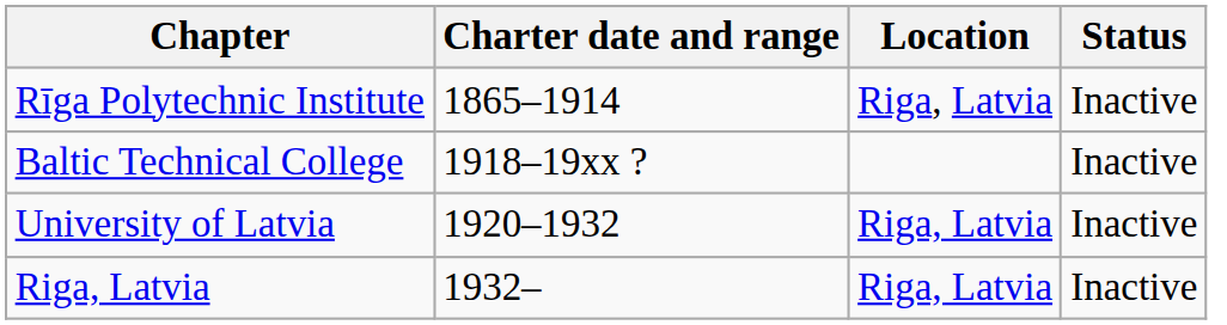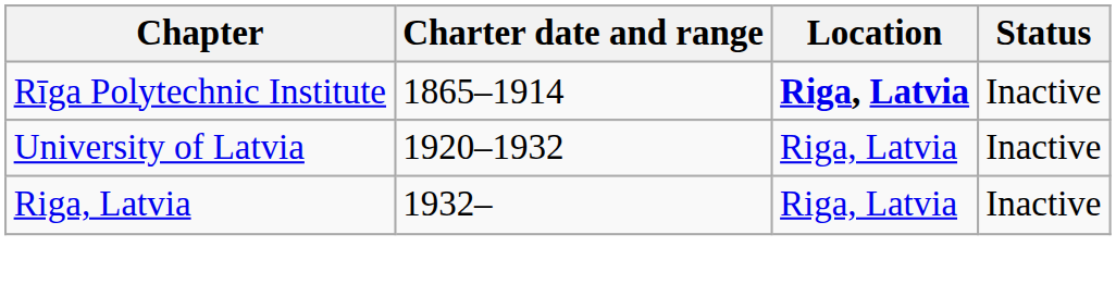 <table class="wikitable sortable">
 <tr>
 <th>Chapter</th>
 <th>Charter date and range</th>
 <th>Location</th>
 <th>Status</th>
 </tr>
 <tr>
 <td><a href='#'>Rīga Polytechnic Institute</a></td>
 <td>1865–1914</td>
-<td><a href='#'>Riga</a>, <a href='#'>Latvia</a></td>
-<td>Inactive</td>
-</tr>
-<tr>
-<td><a href='#'>Baltic Technical College</a></td>
-<td>1918–19xx ?</td>
-<td></td>
+<td><strong><a href='#'>Riga</a>, <a href='#'>Latvia</a></strong></td>
 <td>Inactive</td>
 </tr>
 <tr>
 <td><a href='#'>University of Latvia</a></td>
 <td>1920–1932</td>
 <td><a href='#'>Riga, Latvia</a></td>
 <td>Inactive</td>
 </tr>
 <tr>
 <td><a href='#'>Riga, Latvia</a></td>
 <td>1932–</td>
 <td><a href='#'>Riga, Latvia</a></td>
 <td>Inactive</td>
 </tr>
 </table>
